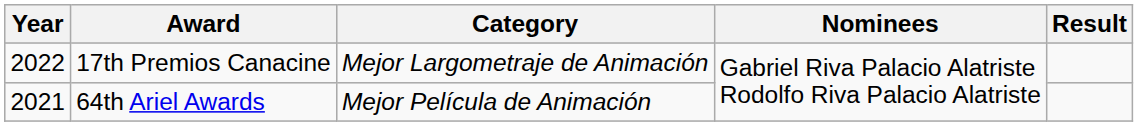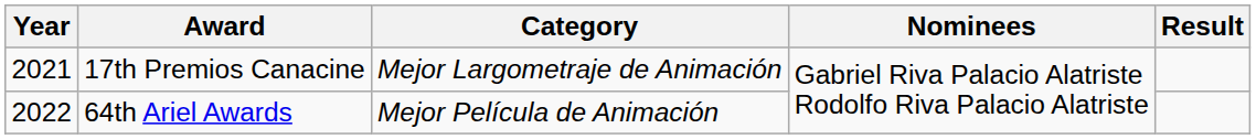 <table class="wikitable">
 <tr>
 <th>Year</th>
 <th>Award</th>
 <th>Category</th>
 <th>Nominees</th>
 <th>Result</th>
 </tr>
 <tr>
-<td>2022</td>
+<td>2021</td>
 <td>17th Premios Canacine</td>
 <td><em>Mejor Largometraje de Animación</em></td>
 <td rowspan="2">Gabriel Riva Palacio Alatriste<br>Rodolfo Riva Palacio Alatriste</td>
 <td></td>
 </tr>
 <tr>
-<td>2021</td>
+<td>2022</td>
 <td>64th <a href='#'>Ariel Awards</a></td>
 <td><em>Mejor Película de Animación</em></td>
 <td></td>
 </tr>
 </table>
